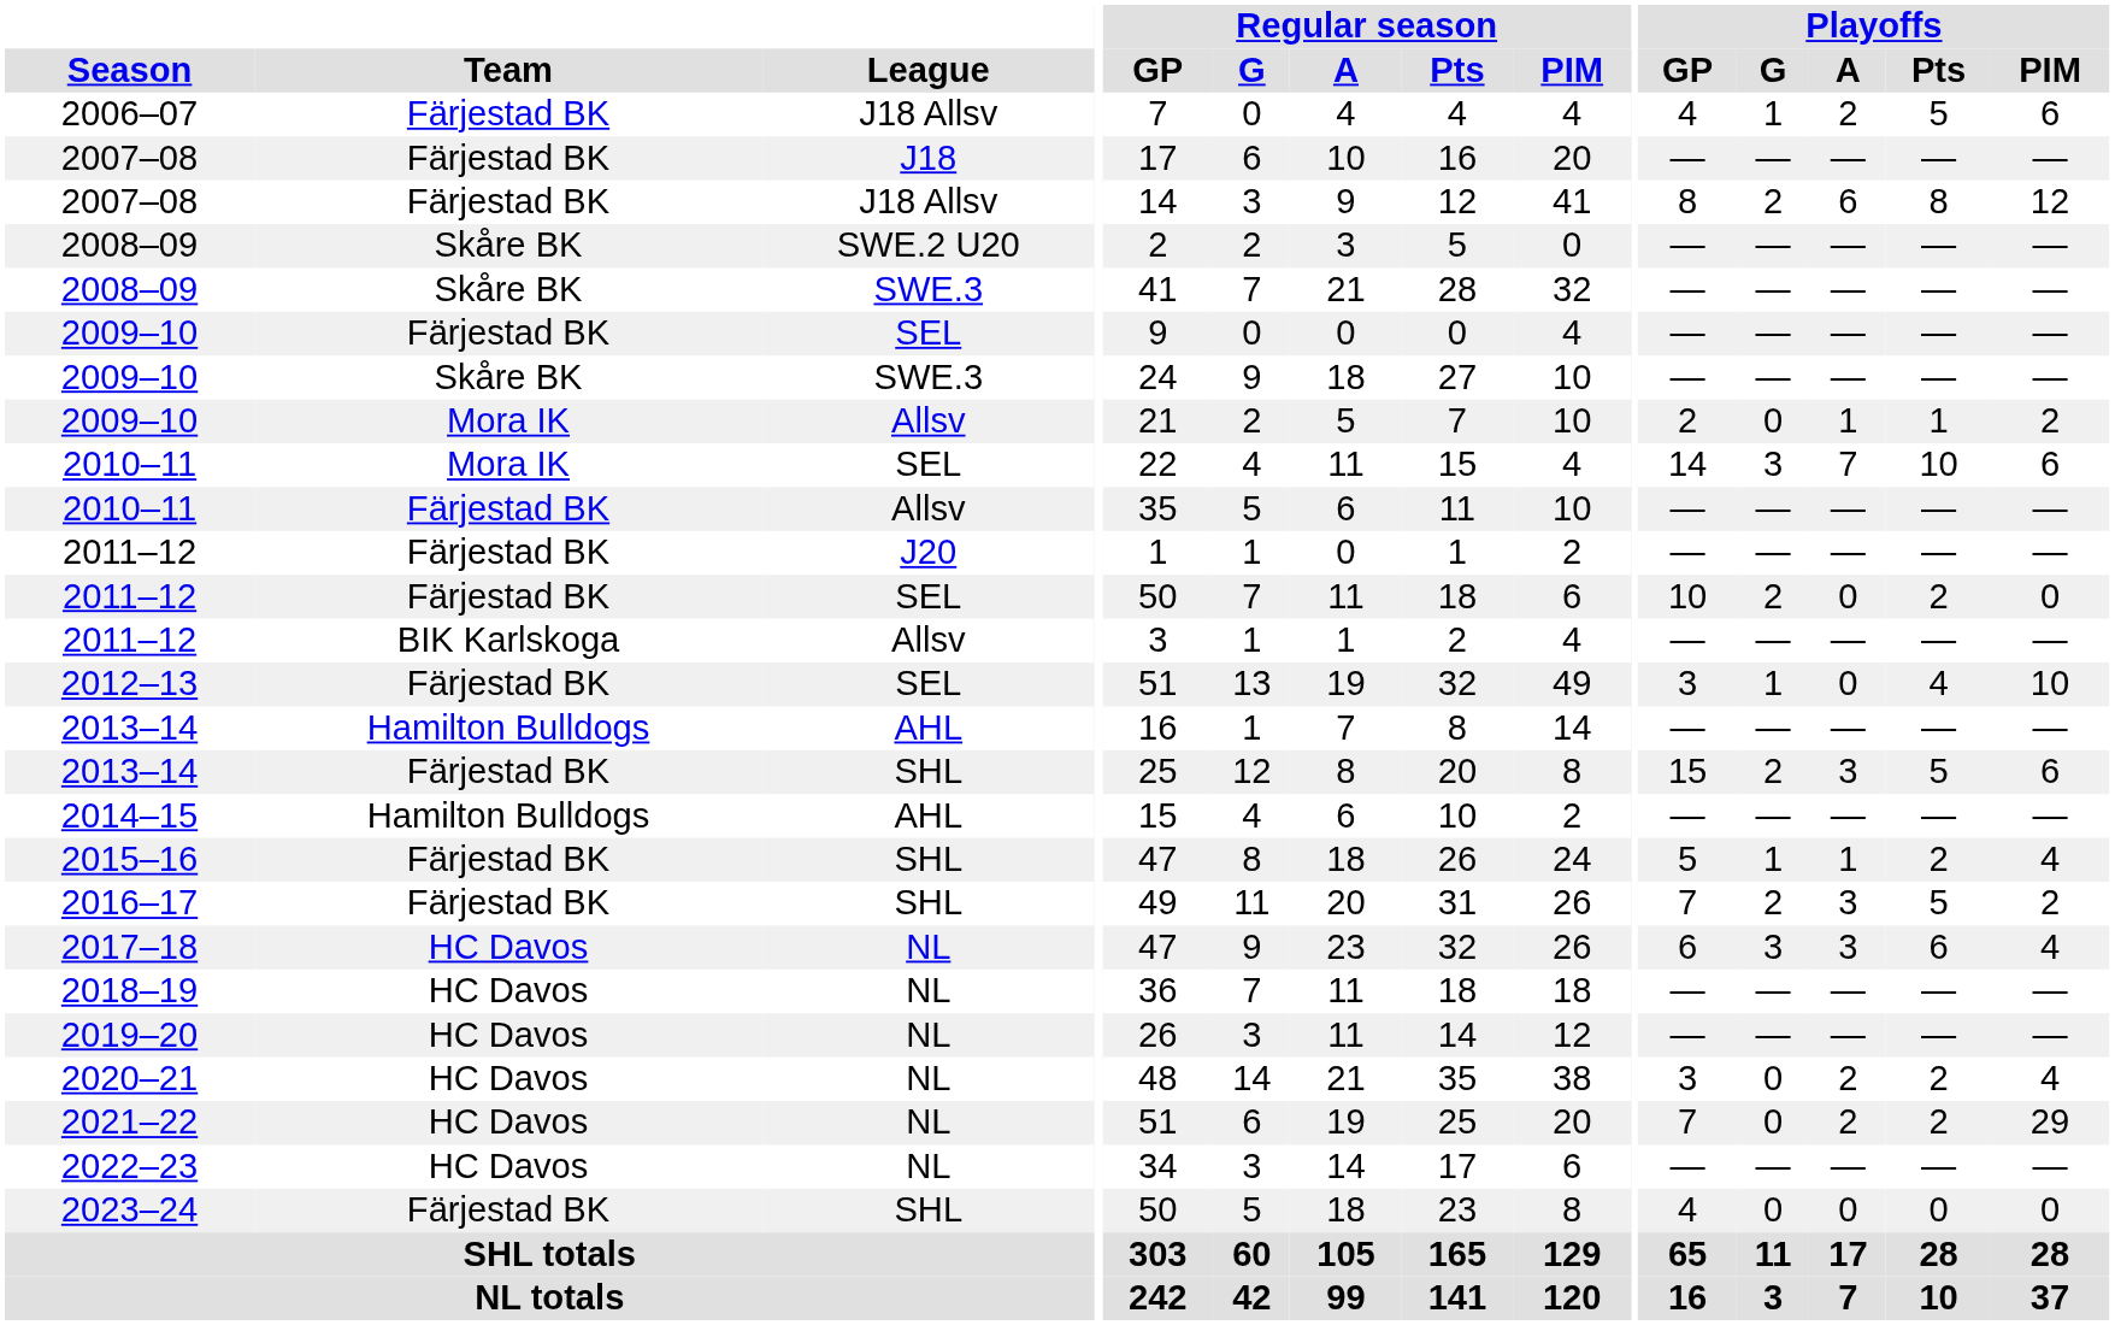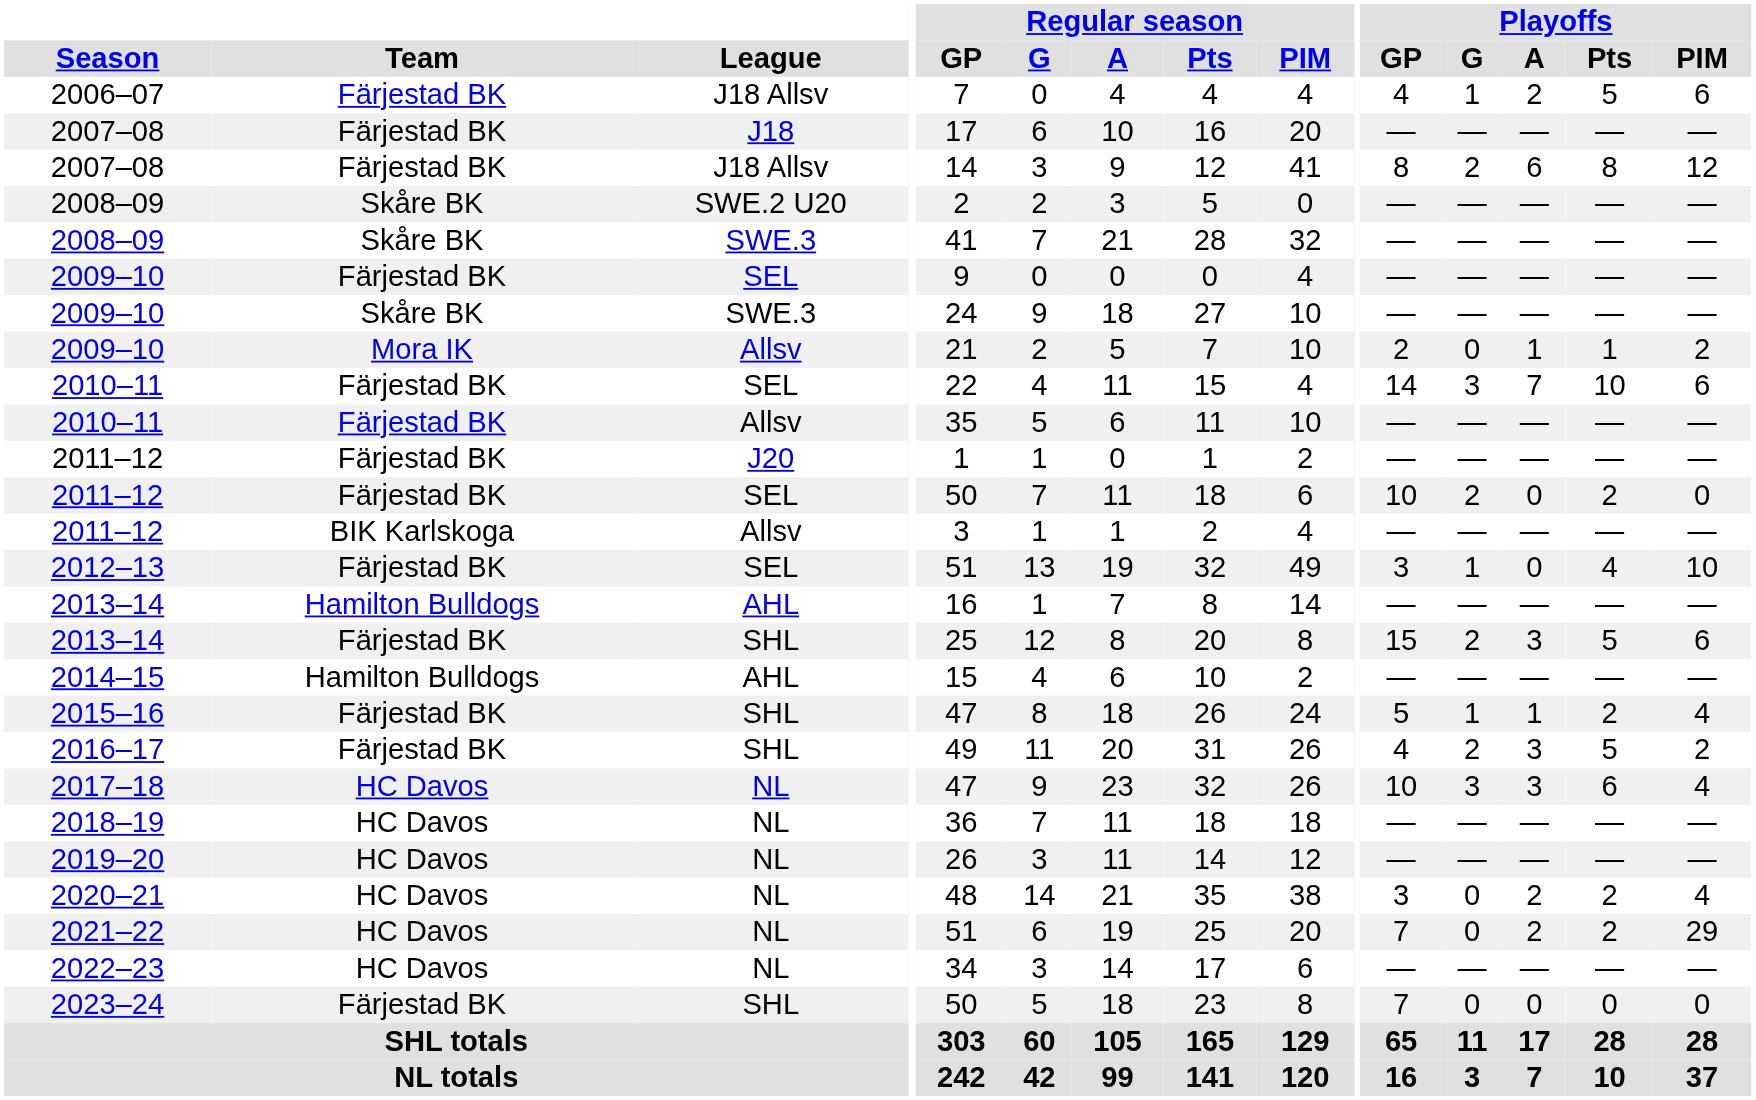 <table border="0" cellpadding="1" cellspacing="0" style="text-align:center; width:60em">
 <tr bgcolor="#e0e0e0">
 <th colspan="3" bgcolor="#ffffff"></th>
 <th rowspan="99" bgcolor="#ffffff"></th>
 <th colspan="5"><a href='#'>Regular season</a></th>
 <th rowspan="99" bgcolor="#ffffff"></th>
 <th colspan="5"><a href='#'>Playoffs</a></th>
 </tr>
 <tr bgcolor="#e0e0e0">
 <th><a href='#'>Season</a></th>
 <th>Team</th>
 <th>League</th>
 <th>GP</th>
 <th><a href='#'>G</a></th>
 <th><a href='#'>A</a></th>
 <th><a href='#'>Pts</a></th>
 <th><a href='#'>PIM</a></th>
 <th>GP</th>
 <th>G</th>
 <th>A</th>
 <th>Pts</th>
 <th>PIM</th>
 </tr>
 <tr>
 <td>2006–07</td>
 <td><a href='#'>Färjestad BK</a></td>
 <td>J18 Allsv</td>
 <td>7</td>
 <td>0</td>
 <td>4</td>
 <td>4</td>
 <td>4</td>
 <td>4</td>
 <td>1</td>
 <td>2</td>
 <td>5</td>
 <td>6</td>
 </tr>
 <tr bgcolor="#f0f0f0">
 <td>2007–08</td>
 <td>Färjestad BK</td>
 <td><a href='#'>J18</a></td>
 <td>17</td>
 <td>6</td>
 <td>10</td>
 <td>16</td>
 <td>20</td>
 <td>—</td>
 <td>—</td>
 <td>—</td>
 <td>—</td>
 <td>—</td>
 </tr>
 <tr>
 <td>2007–08</td>
 <td>Färjestad BK</td>
 <td>J18 Allsv</td>
 <td>14</td>
 <td>3</td>
 <td>9</td>
 <td>12</td>
 <td>41</td>
 <td>8</td>
 <td>2</td>
 <td>6</td>
 <td>8</td>
 <td>12</td>
 </tr>
 <tr bgcolor="#f0f0f0">
 <td>2008–09</td>
 <td>Skåre BK</td>
 <td>SWE.2 U20</td>
 <td>2</td>
 <td>2</td>
 <td>3</td>
 <td>5</td>
 <td>0</td>
 <td>—</td>
 <td>—</td>
 <td>—</td>
 <td>—</td>
 <td>—</td>
 </tr>
 <tr>
 <td><a href='#'>2008–09</a></td>
 <td>Skåre BK</td>
 <td><a href='#'>SWE.3</a></td>
 <td>41</td>
 <td>7</td>
 <td>21</td>
 <td>28</td>
 <td>32</td>
 <td>—</td>
 <td>—</td>
 <td>—</td>
 <td>—</td>
 <td>—</td>
 </tr>
 <tr bgcolor="#f0f0f0">
 <td><a href='#'>2009–10</a></td>
 <td>Färjestad BK</td>
 <td><a href='#'>SEL</a></td>
 <td>9</td>
 <td>0</td>
 <td>0</td>
 <td>0</td>
 <td>4</td>
 <td>—</td>
 <td>—</td>
 <td>—</td>
 <td>—</td>
 <td>—</td>
 </tr>
 <tr>
 <td><a href='#'>2009–10</a></td>
 <td>Skåre BK</td>
 <td>SWE.3</td>
 <td>24</td>
 <td>9</td>
 <td>18</td>
 <td>27</td>
 <td>10</td>
 <td>—</td>
 <td>—</td>
 <td>—</td>
 <td>—</td>
 <td>—</td>
 </tr>
 <tr bgcolor="#f0f0f0">
 <td><a href='#'>2009–10</a></td>
 <td><a href='#'>Mora IK</a></td>
 <td><a href='#'>Allsv</a></td>
 <td>21</td>
 <td>2</td>
 <td>5</td>
 <td>7</td>
 <td>10</td>
 <td>2</td>
 <td>0</td>
 <td>1</td>
 <td>1</td>
 <td>2</td>
 </tr>
 <tr>
 <td><a href='#'>2010–11</a></td>
-<td><a href='#'>Mora IK</a></td>
+<td>Färjestad BK</td>
 <td>SEL</td>
 <td>22</td>
 <td>4</td>
 <td>11</td>
 <td>15</td>
 <td>4</td>
 <td>14</td>
 <td>3</td>
 <td>7</td>
 <td>10</td>
 <td>6</td>
 </tr>
 <tr bgcolor="#f0f0f0">
 <td><a href='#'>2010–11</a></td>
 <td><a href='#'>Färjestad BK</a></td>
 <td>Allsv</td>
 <td>35</td>
 <td>5</td>
 <td>6</td>
 <td>11</td>
 <td>10</td>
 <td>—</td>
 <td>—</td>
 <td>—</td>
 <td>—</td>
 <td>—</td>
 </tr>
 <tr>
 <td>2011–12</td>
 <td>Färjestad BK</td>
 <td><a href='#'>J20</a></td>
 <td>1</td>
 <td>1</td>
 <td>0</td>
 <td>1</td>
 <td>2</td>
 <td>—</td>
 <td>—</td>
 <td>—</td>
 <td>—</td>
 <td>—</td>
 </tr>
 <tr bgcolor="#f0f0f0">
 <td><a href='#'>2011–12</a></td>
 <td>Färjestad BK</td>
 <td>SEL</td>
 <td>50</td>
 <td>7</td>
 <td>11</td>
 <td>18</td>
 <td>6</td>
 <td>10</td>
 <td>2</td>
 <td>0</td>
 <td>2</td>
 <td>0</td>
 </tr>
 <tr>
 <td><a href='#'>2011–12</a></td>
 <td>BIK Karlskoga</td>
 <td>Allsv</td>
 <td>3</td>
 <td>1</td>
 <td>1</td>
 <td>2</td>
 <td>4</td>
 <td>—</td>
 <td>—</td>
 <td>—</td>
 <td>—</td>
 <td>—</td>
 </tr>
 <tr bgcolor="#f0f0f0">
 <td><a href='#'>2012–13</a></td>
 <td>Färjestad BK</td>
 <td>SEL</td>
 <td>51</td>
 <td>13</td>
 <td>19</td>
 <td>32</td>
 <td>49</td>
 <td>3</td>
 <td>1</td>
 <td>0</td>
 <td>4</td>
 <td>10</td>
 </tr>
 <tr>
 <td><a href='#'>2013–14</a></td>
 <td><a href='#'>Hamilton Bulldogs</a></td>
 <td><a href='#'>AHL</a></td>
 <td>16</td>
 <td>1</td>
 <td>7</td>
 <td>8</td>
 <td>14</td>
 <td>—</td>
 <td>—</td>
 <td>—</td>
 <td>—</td>
 <td>—</td>
 </tr>
 <tr bgcolor="#f0f0f0">
 <td><a href='#'>2013–14</a></td>
 <td>Färjestad BK</td>
 <td>SHL</td>
 <td>25</td>
 <td>12</td>
 <td>8</td>
 <td>20</td>
 <td>8</td>
 <td>15</td>
 <td>2</td>
 <td>3</td>
 <td>5</td>
 <td>6</td>
 </tr>
 <tr>
 <td><a href='#'>2014–15</a></td>
 <td>Hamilton Bulldogs</td>
 <td>AHL</td>
 <td>15</td>
 <td>4</td>
 <td>6</td>
 <td>10</td>
 <td>2</td>
 <td>—</td>
 <td>—</td>
 <td>—</td>
 <td>—</td>
 <td>—</td>
 </tr>
 <tr bgcolor="#f0f0f0">
 <td><a href='#'>2015–16</a></td>
 <td>Färjestad BK</td>
 <td>SHL</td>
 <td>47</td>
 <td>8</td>
 <td>18</td>
 <td>26</td>
 <td>24</td>
 <td>5</td>
 <td>1</td>
 <td>1</td>
 <td>2</td>
 <td>4</td>
 </tr>
 <tr>
 <td><a href='#'>2016–17</a></td>
 <td>Färjestad BK</td>
 <td>SHL</td>
 <td>49</td>
 <td>11</td>
 <td>20</td>
 <td>31</td>
 <td>26</td>
-<td>7</td>
+<td>4</td>
 <td>2</td>
 <td>3</td>
 <td>5</td>
 <td>2</td>
 </tr>
 <tr bgcolor="#f0f0f0">
 <td><a href='#'>2017–18</a></td>
 <td><a href='#'>HC Davos</a></td>
 <td><a href='#'>NL</a></td>
 <td>47</td>
 <td>9</td>
 <td>23</td>
 <td>32</td>
 <td>26</td>
-<td>6</td>
+<td>10</td>
 <td>3</td>
 <td>3</td>
 <td>6</td>
 <td>4</td>
 </tr>
 <tr>
 <td><a href='#'>2018–19</a></td>
 <td>HC Davos</td>
 <td>NL</td>
 <td>36</td>
 <td>7</td>
 <td>11</td>
 <td>18</td>
 <td>18</td>
 <td>—</td>
 <td>—</td>
 <td>—</td>
 <td>—</td>
 <td>—</td>
 </tr>
 <tr bgcolor="#f0f0f0">
 <td><a href='#'>2019–20</a></td>
 <td>HC Davos</td>
 <td>NL</td>
 <td>26</td>
 <td>3</td>
 <td>11</td>
 <td>14</td>
 <td>12</td>
 <td>—</td>
 <td>—</td>
 <td>—</td>
 <td>—</td>
 <td>—</td>
 </tr>
 <tr>
 <td><a href='#'>2020–21</a></td>
 <td>HC Davos</td>
 <td>NL</td>
 <td>48</td>
 <td>14</td>
 <td>21</td>
 <td>35</td>
 <td>38</td>
 <td>3</td>
 <td>0</td>
 <td>2</td>
 <td>2</td>
 <td>4</td>
 </tr>
 <tr bgcolor="#f0f0f0">
 <td><a href='#'>2021–22</a></td>
 <td>HC Davos</td>
 <td>NL</td>
 <td>51</td>
 <td>6</td>
 <td>19</td>
 <td>25</td>
 <td>20</td>
 <td>7</td>
 <td>0</td>
 <td>2</td>
 <td>2</td>
 <td>29</td>
 </tr>
 <tr>
 <td><a href='#'>2022–23</a></td>
 <td>HC Davos</td>
 <td>NL</td>
 <td>34</td>
 <td>3</td>
 <td>14</td>
 <td>17</td>
 <td>6</td>
 <td>—</td>
 <td>—</td>
 <td>—</td>
 <td>—</td>
 <td>—</td>
 </tr>
 <tr bgcolor="#f0f0f0">
 <td><a href='#'>2023–24</a></td>
 <td>Färjestad BK</td>
 <td>SHL</td>
 <td>50</td>
 <td>5</td>
 <td>18</td>
 <td>23</td>
 <td>8</td>
-<td>4</td>
+<td>7</td>
 <td>0</td>
 <td>0</td>
 <td>0</td>
 <td>0</td>
 </tr>
 <tr bgcolor="#e0e0e0">
 <th colspan="3">SHL totals</th>
 <th>303</th>
 <th>60</th>
 <th>105</th>
 <th>165</th>
 <th>129</th>
 <th>65</th>
 <th>11</th>
 <th>17</th>
 <th>28</th>
 <th>28</th>
 </tr>
 <tr bgcolor="#e0e0e0">
 <th colspan="3">NL totals</th>
 <th>242</th>
 <th>42</th>
 <th>99</th>
 <th>141</th>
 <th>120</th>
 <th>16</th>
 <th>3</th>
 <th>7</th>
 <th>10</th>
 <th>37</th>
 </tr>
 </table>
